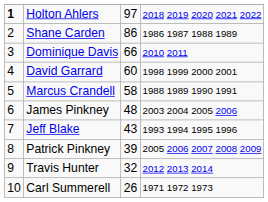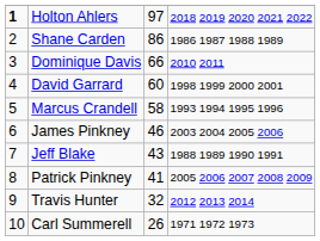 <table class="wikitable">
 <tr>
 </tr>
 <tr>
 <td><strong>1</strong></td>
 <td><a href='#'>Holton Ahlers</a></td>
 <td>97</td>
 <td style="font-size:80%;"><a href='#'>2018</a> <a href='#'>2019</a> <a href='#'>2020</a> <a href='#'>2021</a> <a href='#'>2022</a></td>
 </tr>
 <tr>
 <td>2</td>
 <td><a href='#'>Shane Carden</a></td>
 <td>86</td>
 <td style="font-size:80%;">1986 1987 1988 1989</td>
 </tr>
 <tr>
 <td>3</td>
 <td><a href='#'>Dominique Davis</a></td>
 <td>66</td>
 <td style="font-size:80%;"><a href='#'>2010</a> <a href='#'>2011</a></td>
 </tr>
 <tr>
 <td>4</td>
 <td><a href='#'>David Garrard</a></td>
 <td>60</td>
 <td style="font-size:80%;">1998 1999 2000 2001</td>
 </tr>
 <tr>
 <td>5</td>
 <td><a href='#'>Marcus Crandell</a></td>
 <td>58</td>
-<td style="font-size:80%;">1988 1989 1990 1991</td>
+<td style="font-size:80%;">1993 1994 1995 1996</td>
 </tr>
 <tr>
 <td>6</td>
 <td>James Pinkney</td>
-<td>48</td>
+<td>46</td>
 <td style="font-size:80%;">2003 2004 2005 <a href='#'>2006</a></td>
 </tr>
 <tr>
 <td>7</td>
 <td><a href='#'>Jeff Blake</a></td>
 <td>43</td>
-<td style="font-size:80%;">1993 1994 1995 1996</td>
+<td style="font-size:80%;">1988 1989 1990 1991</td>
 </tr>
 <tr>
 <td>8</td>
 <td>Patrick Pinkney</td>
-<td>39</td>
+<td>41</td>
 <td style="font-size:80%;">2005 <a href='#'>2006</a> <a href='#'>2007</a> <a href='#'>2008</a> <a href='#'>2009</a></td>
 </tr>
 <tr>
 <td>9</td>
 <td>Travis Hunter</td>
 <td>32</td>
 <td style="font-size:80%;"><a href='#'>2012</a> <a href='#'>2013</a> <a href='#'>2014</a></td>
 </tr>
 <tr>
 <td>10</td>
 <td>Carl Summerell</td>
 <td>26</td>
 <td style="font-size:80%;">1971 1972 1973</td>
 </tr>
 </table>
